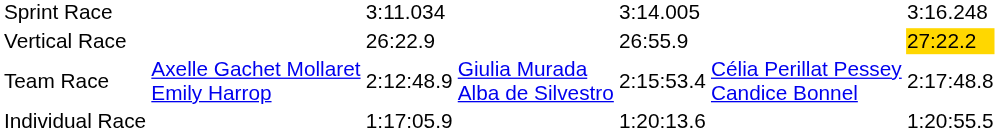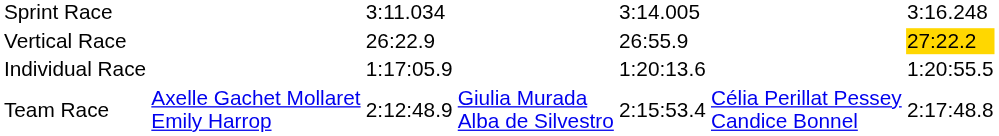 <table>
 <tr>
 <td>Sprint Race</td>
 <td></td>
 <td>3:11.034</td>
 <td></td>
 <td>3:14.005</td>
 <td></td>
 <td>3:16.248</td>
 </tr>
 <tr>
 <td>Vertical Race</td>
 <td></td>
 <td>26:22.9</td>
 <td></td>
 <td>26:55.9</td>
 <td></td>
 <td style="background: gold;">27:22.2</td>
 </tr>
 <tr>
+<td>Individual Race</td>
+<td></td>
+<td>1:17:05.9</td>
+<td></td>
+<td>1:20:13.6</td>
+<td></td>
+<td>1:20:55.5</td>
+</tr>
+<tr>
 <td>Team Race</td>
 <td><a href='#'>Axelle Gachet Mollaret</a><br><a href='#'>Emily Harrop</a><br></td>
 <td>2:12:48.9</td>
 <td><a href='#'>Giulia Murada</a><br><a href='#'>Alba de Silvestro</a><br></td>
 <td>2:15:53.4</td>
 <td><a href='#'>Célia Perillat Pessey</a><br><a href='#'>Candice Bonnel</a><br></td>
 <td>2:17:48.8</td>
 </tr>
-<tr>
-<td>Individual Race</td>
-<td></td>
-<td>1:17:05.9</td>
-<td></td>
-<td>1:20:13.6</td>
-<td></td>
-<td>1:20:55.5</td>
-</tr>
 </table>
